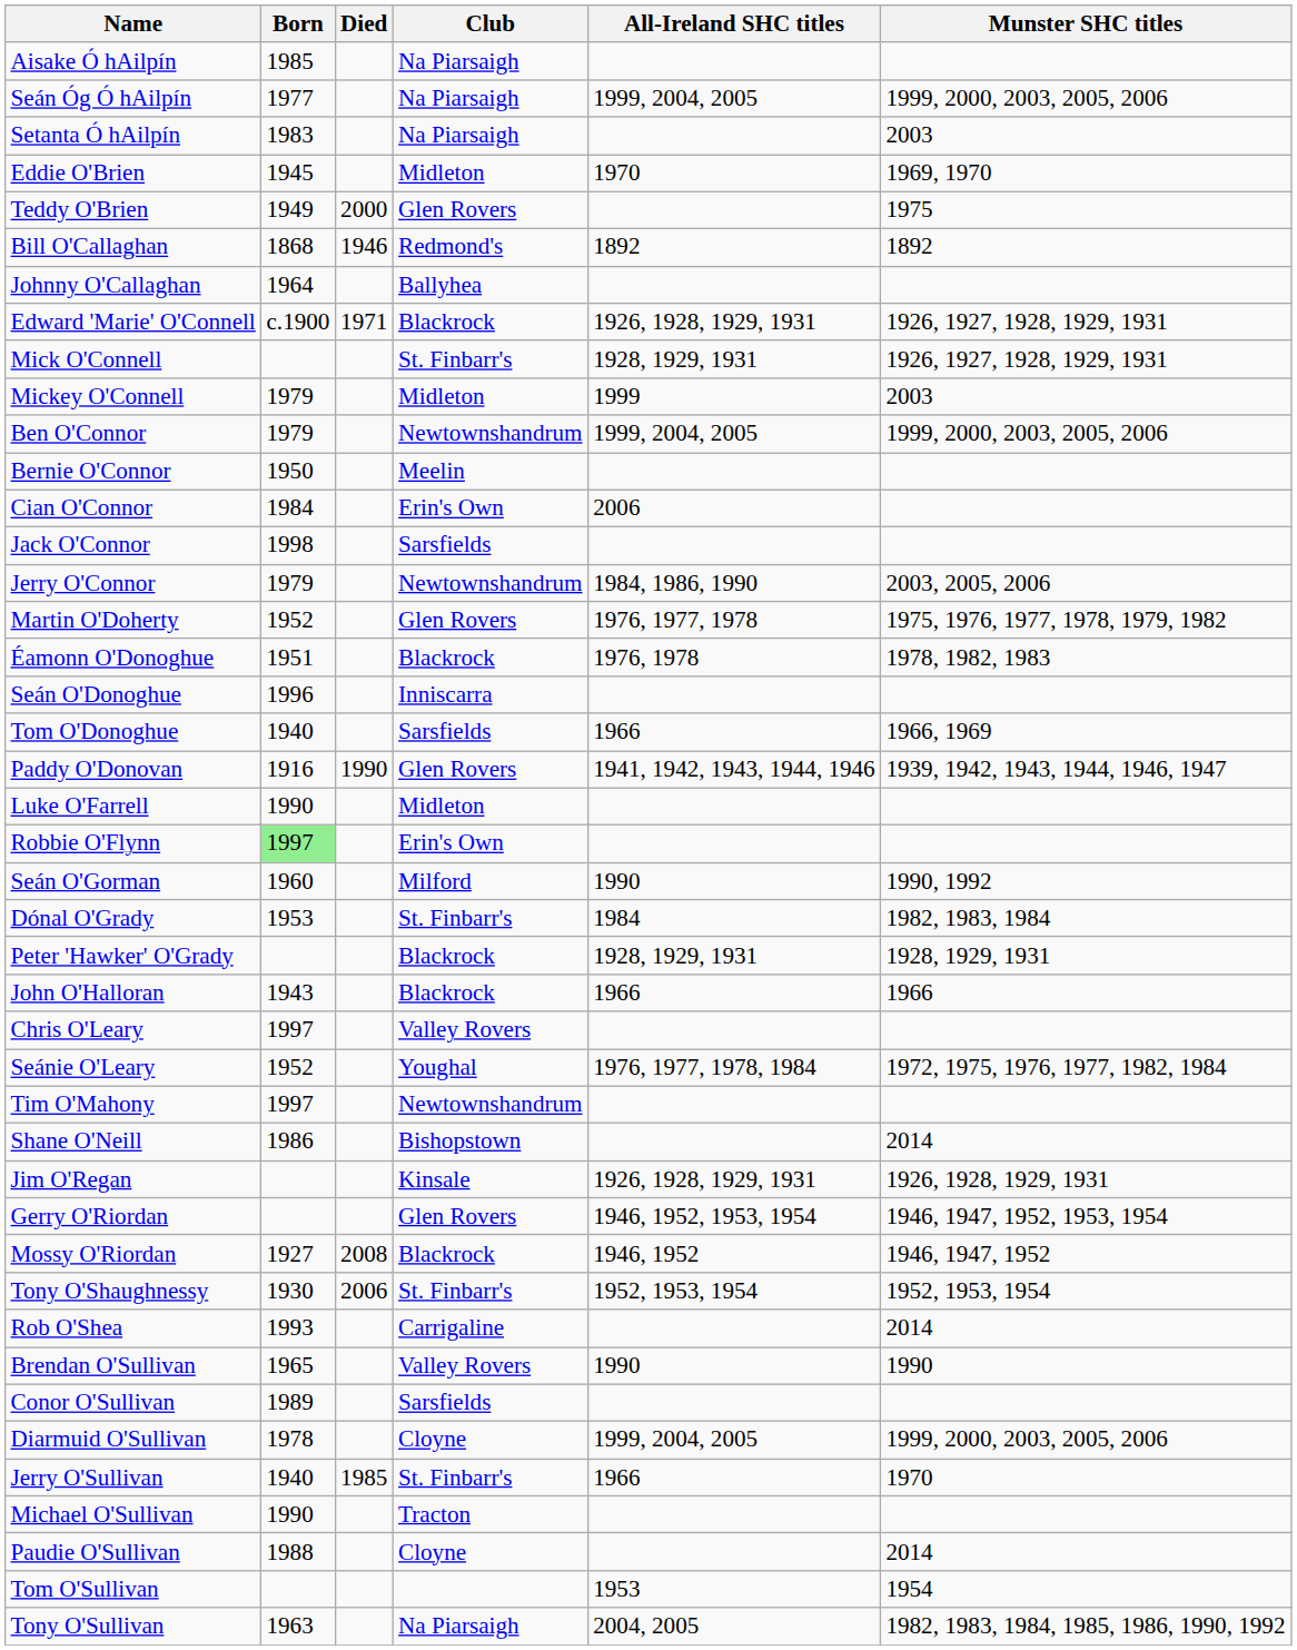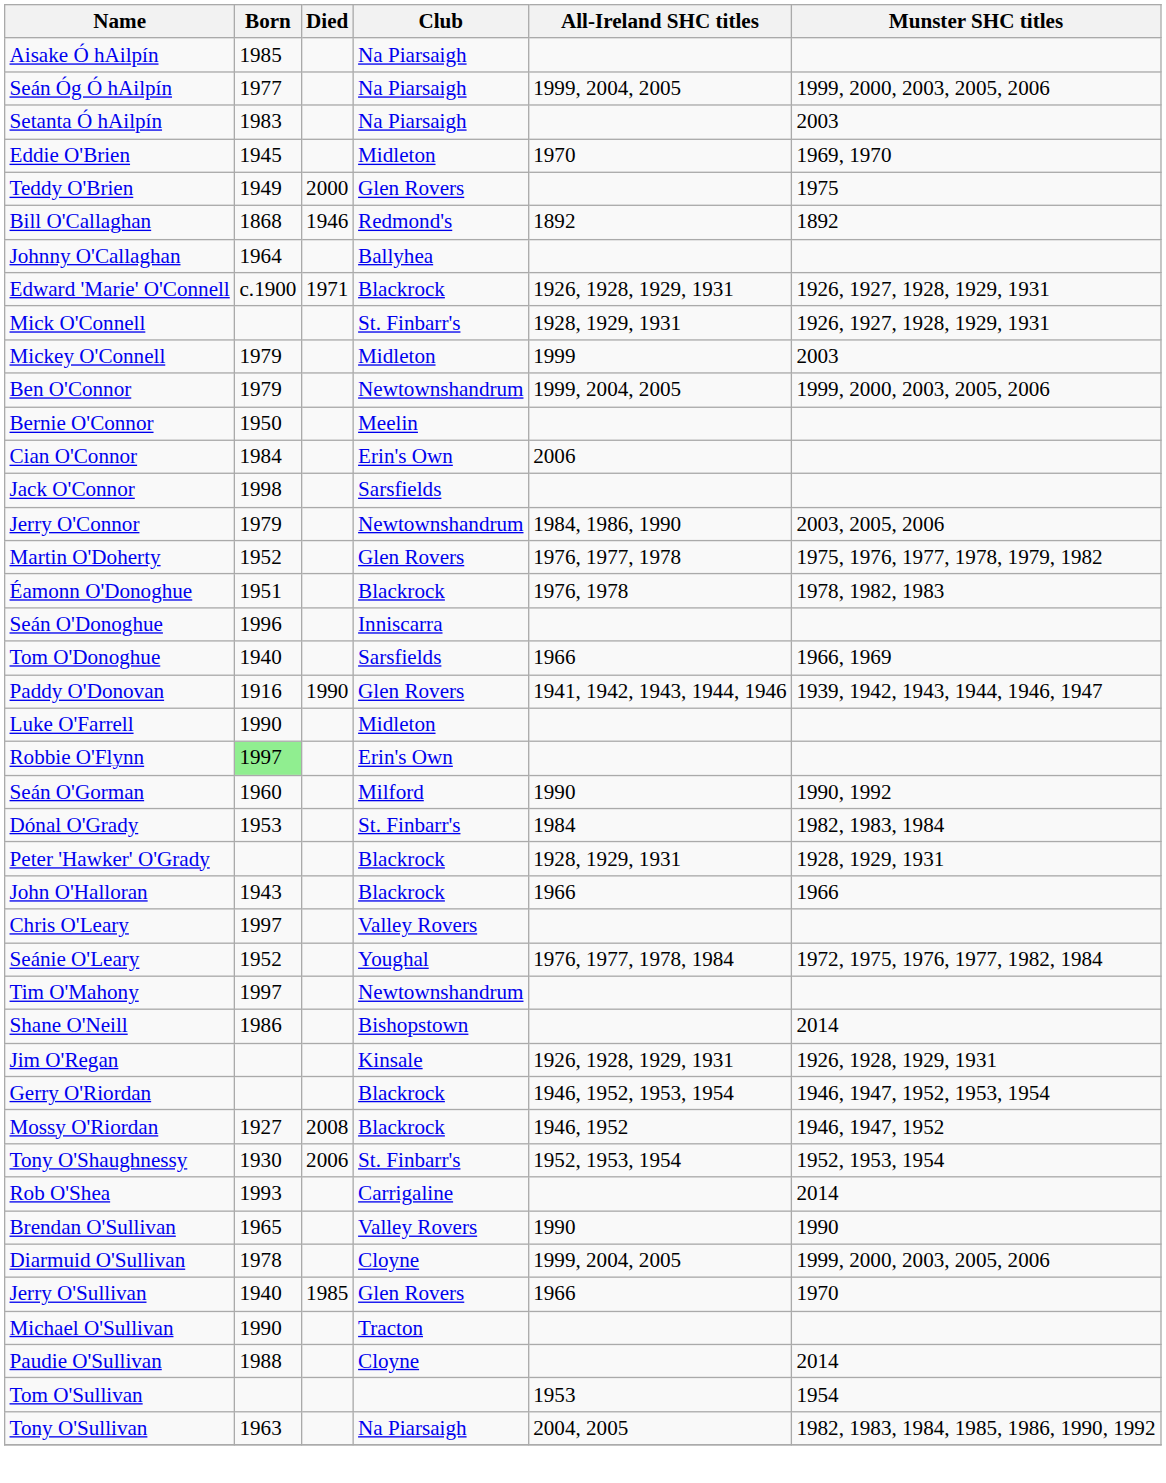 <table align=top class="wikitable">
 <tr>
 <th>Name</th>
 <th>Born</th>
 <th>Died</th>
 <th width=80>Club</th>
 <th colspan=1>All-Ireland SHC titles</th>
 <th colspan=1>Munster SHC titles</th>
 </tr>
 <tr>
 <td><a href='#'>Aisake Ó hAilpín</a></td>
 <td>1985</td>
 <td></td>
 <td><a href='#'>Na Piarsaigh</a></td>
 <td></td>
 <td></td>
 </tr>
 <tr>
 <td><a href='#'>Seán Óg Ó hAilpín</a></td>
 <td>1977</td>
 <td></td>
 <td><a href='#'>Na Piarsaigh</a></td>
 <td>1999, 2004, 2005</td>
 <td>1999, 2000, 2003, 2005, 2006</td>
 </tr>
 <tr>
 <td><a href='#'>Setanta Ó hAilpín</a></td>
 <td>1983</td>
 <td></td>
 <td><a href='#'>Na Piarsaigh</a></td>
 <td></td>
 <td>2003</td>
 </tr>
 <tr>
 <td><a href='#'>Eddie O'Brien</a></td>
 <td>1945</td>
 <td></td>
 <td><a href='#'>Midleton</a></td>
 <td>1970</td>
 <td>1969, 1970</td>
 </tr>
 <tr>
 <td><a href='#'>Teddy O'Brien</a></td>
 <td>1949</td>
 <td>2000</td>
 <td><a href='#'>Glen Rovers</a></td>
 <td></td>
 <td>1975</td>
 </tr>
 <tr>
 <td><a href='#'>Bill O'Callaghan</a></td>
 <td>1868</td>
 <td>1946</td>
 <td><a href='#'>Redmond's</a></td>
 <td>1892</td>
 <td>1892</td>
 </tr>
 <tr>
 <td><a href='#'>Johnny O'Callaghan</a></td>
 <td>1964</td>
 <td></td>
 <td><a href='#'>Ballyhea</a></td>
 <td></td>
 <td></td>
 </tr>
 <tr>
 <td><a href='#'>Edward 'Marie' O'Connell</a></td>
 <td>c.1900</td>
 <td>1971</td>
 <td><a href='#'>Blackrock</a></td>
 <td>1926, 1928, 1929, 1931</td>
 <td>1926, 1927, 1928, 1929, 1931</td>
 </tr>
 <tr>
 <td><a href='#'>Mick O'Connell</a></td>
 <td></td>
 <td></td>
 <td><a href='#'>St. Finbarr's</a></td>
 <td>1928, 1929, 1931</td>
 <td>1926, 1927, 1928, 1929, 1931</td>
 </tr>
 <tr>
 <td><a href='#'>Mickey O'Connell</a></td>
 <td>1979</td>
 <td></td>
 <td><a href='#'>Midleton</a></td>
 <td>1999</td>
 <td>2003</td>
 </tr>
 <tr>
 <td><a href='#'>Ben O'Connor</a></td>
 <td>1979</td>
 <td></td>
 <td><a href='#'>Newtownshandrum</a></td>
 <td>1999, 2004, 2005</td>
 <td>1999, 2000, 2003, 2005, 2006</td>
 </tr>
 <tr>
 <td><a href='#'>Bernie O'Connor</a></td>
 <td>1950</td>
 <td></td>
 <td><a href='#'>Meelin</a></td>
 <td></td>
 <td></td>
 </tr>
 <tr>
 <td><a href='#'>Cian O'Connor</a></td>
 <td>1984</td>
 <td></td>
 <td><a href='#'>Erin's Own</a></td>
 <td>2006</td>
 </tr>
 <tr>
 <td><a href='#'>Jack O'Connor</a></td>
 <td>1998</td>
 <td></td>
 <td><a href='#'>Sarsfields</a></td>
 <td></td>
 <td></td>
 </tr>
 <tr>
 <td><a href='#'>Jerry O'Connor</a></td>
 <td>1979</td>
 <td></td>
 <td><a href='#'>Newtownshandrum</a></td>
 <td>1984, 1986, 1990</td>
 <td>2003, 2005, 2006</td>
 </tr>
 <tr>
 <td><a href='#'>Martin O'Doherty</a></td>
 <td>1952</td>
 <td></td>
 <td><a href='#'>Glen Rovers</a></td>
 <td>1976, 1977, 1978</td>
 <td>1975, 1976, 1977, 1978, 1979, 1982</td>
 </tr>
 <tr>
 <td><a href='#'>Éamonn O'Donoghue</a></td>
 <td>1951</td>
 <td></td>
 <td><a href='#'>Blackrock</a></td>
 <td>1976, 1978</td>
 <td>1978, 1982, 1983</td>
 </tr>
 <tr>
 <td><a href='#'>Seán O'Donoghue</a></td>
 <td>1996</td>
 <td></td>
 <td><a href='#'>Inniscarra</a></td>
 <td></td>
 <td></td>
 </tr>
 <tr>
 <td><a href='#'>Tom O'Donoghue</a></td>
 <td>1940</td>
 <td></td>
 <td><a href='#'>Sarsfields</a></td>
 <td>1966</td>
 <td>1966, 1969</td>
 </tr>
 <tr>
 <td><a href='#'>Paddy O'Donovan</a></td>
 <td>1916</td>
 <td>1990</td>
 <td><a href='#'>Glen Rovers</a></td>
 <td>1941, 1942, 1943, 1944, 1946</td>
 <td>1939, 1942, 1943, 1944, 1946, 1947</td>
 </tr>
 <tr>
 <td><a href='#'>Luke O'Farrell</a></td>
 <td>1990</td>
 <td></td>
 <td><a href='#'>Midleton</a></td>
 <td></td>
 <td></td>
 </tr>
 <tr>
 <td><a href='#'>Robbie O'Flynn</a></td>
 <td style="background: lightgreen;">1997</td>
 <td></td>
 <td><a href='#'>Erin's Own</a></td>
 <td></td>
 <td></td>
 </tr>
 <tr>
 <td><a href='#'>Seán O'Gorman</a></td>
 <td>1960</td>
 <td></td>
 <td><a href='#'>Milford</a></td>
 <td>1990</td>
 <td>1990, 1992</td>
 </tr>
 <tr>
 <td><a href='#'>Dónal O'Grady</a></td>
 <td>1953</td>
 <td></td>
 <td><a href='#'>St. Finbarr's</a></td>
 <td>1984</td>
 <td>1982, 1983, 1984</td>
 </tr>
 <tr>
 <td><a href='#'>Peter 'Hawker' O'Grady</a></td>
 <td></td>
 <td></td>
 <td><a href='#'>Blackrock</a></td>
 <td>1928, 1929, 1931</td>
 <td>1928, 1929, 1931</td>
 </tr>
 <tr>
 <td><a href='#'>John O'Halloran</a></td>
 <td>1943</td>
 <td></td>
 <td><a href='#'>Blackrock</a></td>
 <td>1966</td>
 <td>1966</td>
 </tr>
 <tr>
 <td><a href='#'>Chris O'Leary</a></td>
 <td>1997</td>
 <td></td>
 <td><a href='#'>Valley Rovers</a></td>
 <td></td>
 <td></td>
 </tr>
 <tr>
 <td><a href='#'>Seánie O'Leary</a></td>
 <td>1952</td>
 <td></td>
 <td><a href='#'>Youghal</a></td>
 <td>1976, 1977, 1978, 1984</td>
 <td>1972, 1975, 1976, 1977, 1982, 1984</td>
 </tr>
 <tr>
 <td><a href='#'>Tim O'Mahony</a></td>
 <td>1997</td>
 <td></td>
 <td><a href='#'>Newtownshandrum</a></td>
 <td></td>
 <td></td>
 </tr>
 <tr>
 <td><a href='#'>Shane O'Neill</a></td>
 <td>1986</td>
 <td></td>
 <td><a href='#'>Bishopstown</a></td>
 <td></td>
 <td>2014</td>
 </tr>
 <tr>
 <td><a href='#'>Jim O'Regan</a></td>
 <td></td>
 <td></td>
 <td><a href='#'>Kinsale</a></td>
 <td>1926, 1928, 1929, 1931</td>
 <td>1926, 1928, 1929, 1931</td>
 </tr>
 <tr>
 <td><a href='#'>Gerry O'Riordan</a></td>
 <td></td>
 <td></td>
-<td><a href='#'>Glen Rovers</a></td>
+<td><a href='#'>Blackrock</a></td>
 <td>1946, 1952, 1953, 1954</td>
 <td>1946, 1947, 1952, 1953, 1954</td>
 </tr>
 <tr>
 <td><a href='#'>Mossy O'Riordan</a></td>
 <td>1927</td>
 <td>2008</td>
 <td><a href='#'>Blackrock</a></td>
 <td>1946, 1952</td>
 <td>1946, 1947, 1952</td>
 </tr>
 <tr>
 <td><a href='#'>Tony O'Shaughnessy</a></td>
 <td>1930</td>
 <td>2006</td>
 <td><a href='#'>St. Finbarr's</a></td>
 <td>1952, 1953, 1954</td>
 <td>1952, 1953, 1954</td>
 </tr>
 <tr>
 <td><a href='#'>Rob O'Shea</a></td>
 <td>1993</td>
 <td></td>
 <td><a href='#'>Carrigaline</a></td>
 <td></td>
 <td>2014</td>
 </tr>
 <tr>
 <td><a href='#'>Brendan O'Sullivan</a></td>
 <td>1965</td>
 <td></td>
 <td><a href='#'>Valley Rovers</a></td>
 <td>1990</td>
 <td>1990</td>
 </tr>
 <tr>
-<td><a href='#'>Conor O'Sullivan</a></td>
-<td>1989</td>
-<td></td>
-<td><a href='#'>Sarsfields</a></td>
-<td></td>
-<td></td>
-</tr>
-<tr>
 <td><a href='#'>Diarmuid O'Sullivan</a></td>
 <td>1978</td>
 <td></td>
 <td><a href='#'>Cloyne</a></td>
 <td>1999, 2004, 2005</td>
 <td>1999, 2000, 2003, 2005, 2006</td>
 </tr>
 <tr>
 <td><a href='#'>Jerry O'Sullivan</a></td>
 <td>1940</td>
 <td>1985</td>
-<td><a href='#'>St. Finbarr's</a></td>
+<td><a href='#'>Glen Rovers</a></td>
 <td>1966</td>
 <td>1970</td>
 </tr>
 <tr>
 <td><a href='#'>Michael O'Sullivan</a></td>
 <td>1990</td>
 <td></td>
 <td><a href='#'>Tracton</a></td>
 <td></td>
 <td></td>
 </tr>
 <tr>
 <td><a href='#'>Paudie O'Sullivan</a></td>
 <td>1988</td>
 <td></td>
 <td><a href='#'>Cloyne</a></td>
 <td></td>
 <td>2014</td>
 </tr>
 <tr>
 <td><a href='#'>Tom O'Sullivan</a></td>
 <td></td>
 <td></td>
 <td></td>
 <td>1953</td>
 <td>1954</td>
 </tr>
 <tr>
 <td><a href='#'>Tony O'Sullivan</a></td>
 <td>1963</td>
 <td></td>
 <td><a href='#'>Na Piarsaigh</a></td>
 <td>2004, 2005</td>
 <td>1982, 1983, 1984, 1985, 1986, 1990, 1992</td>
 </tr>
 <tr>
 </tr>
 </table>
